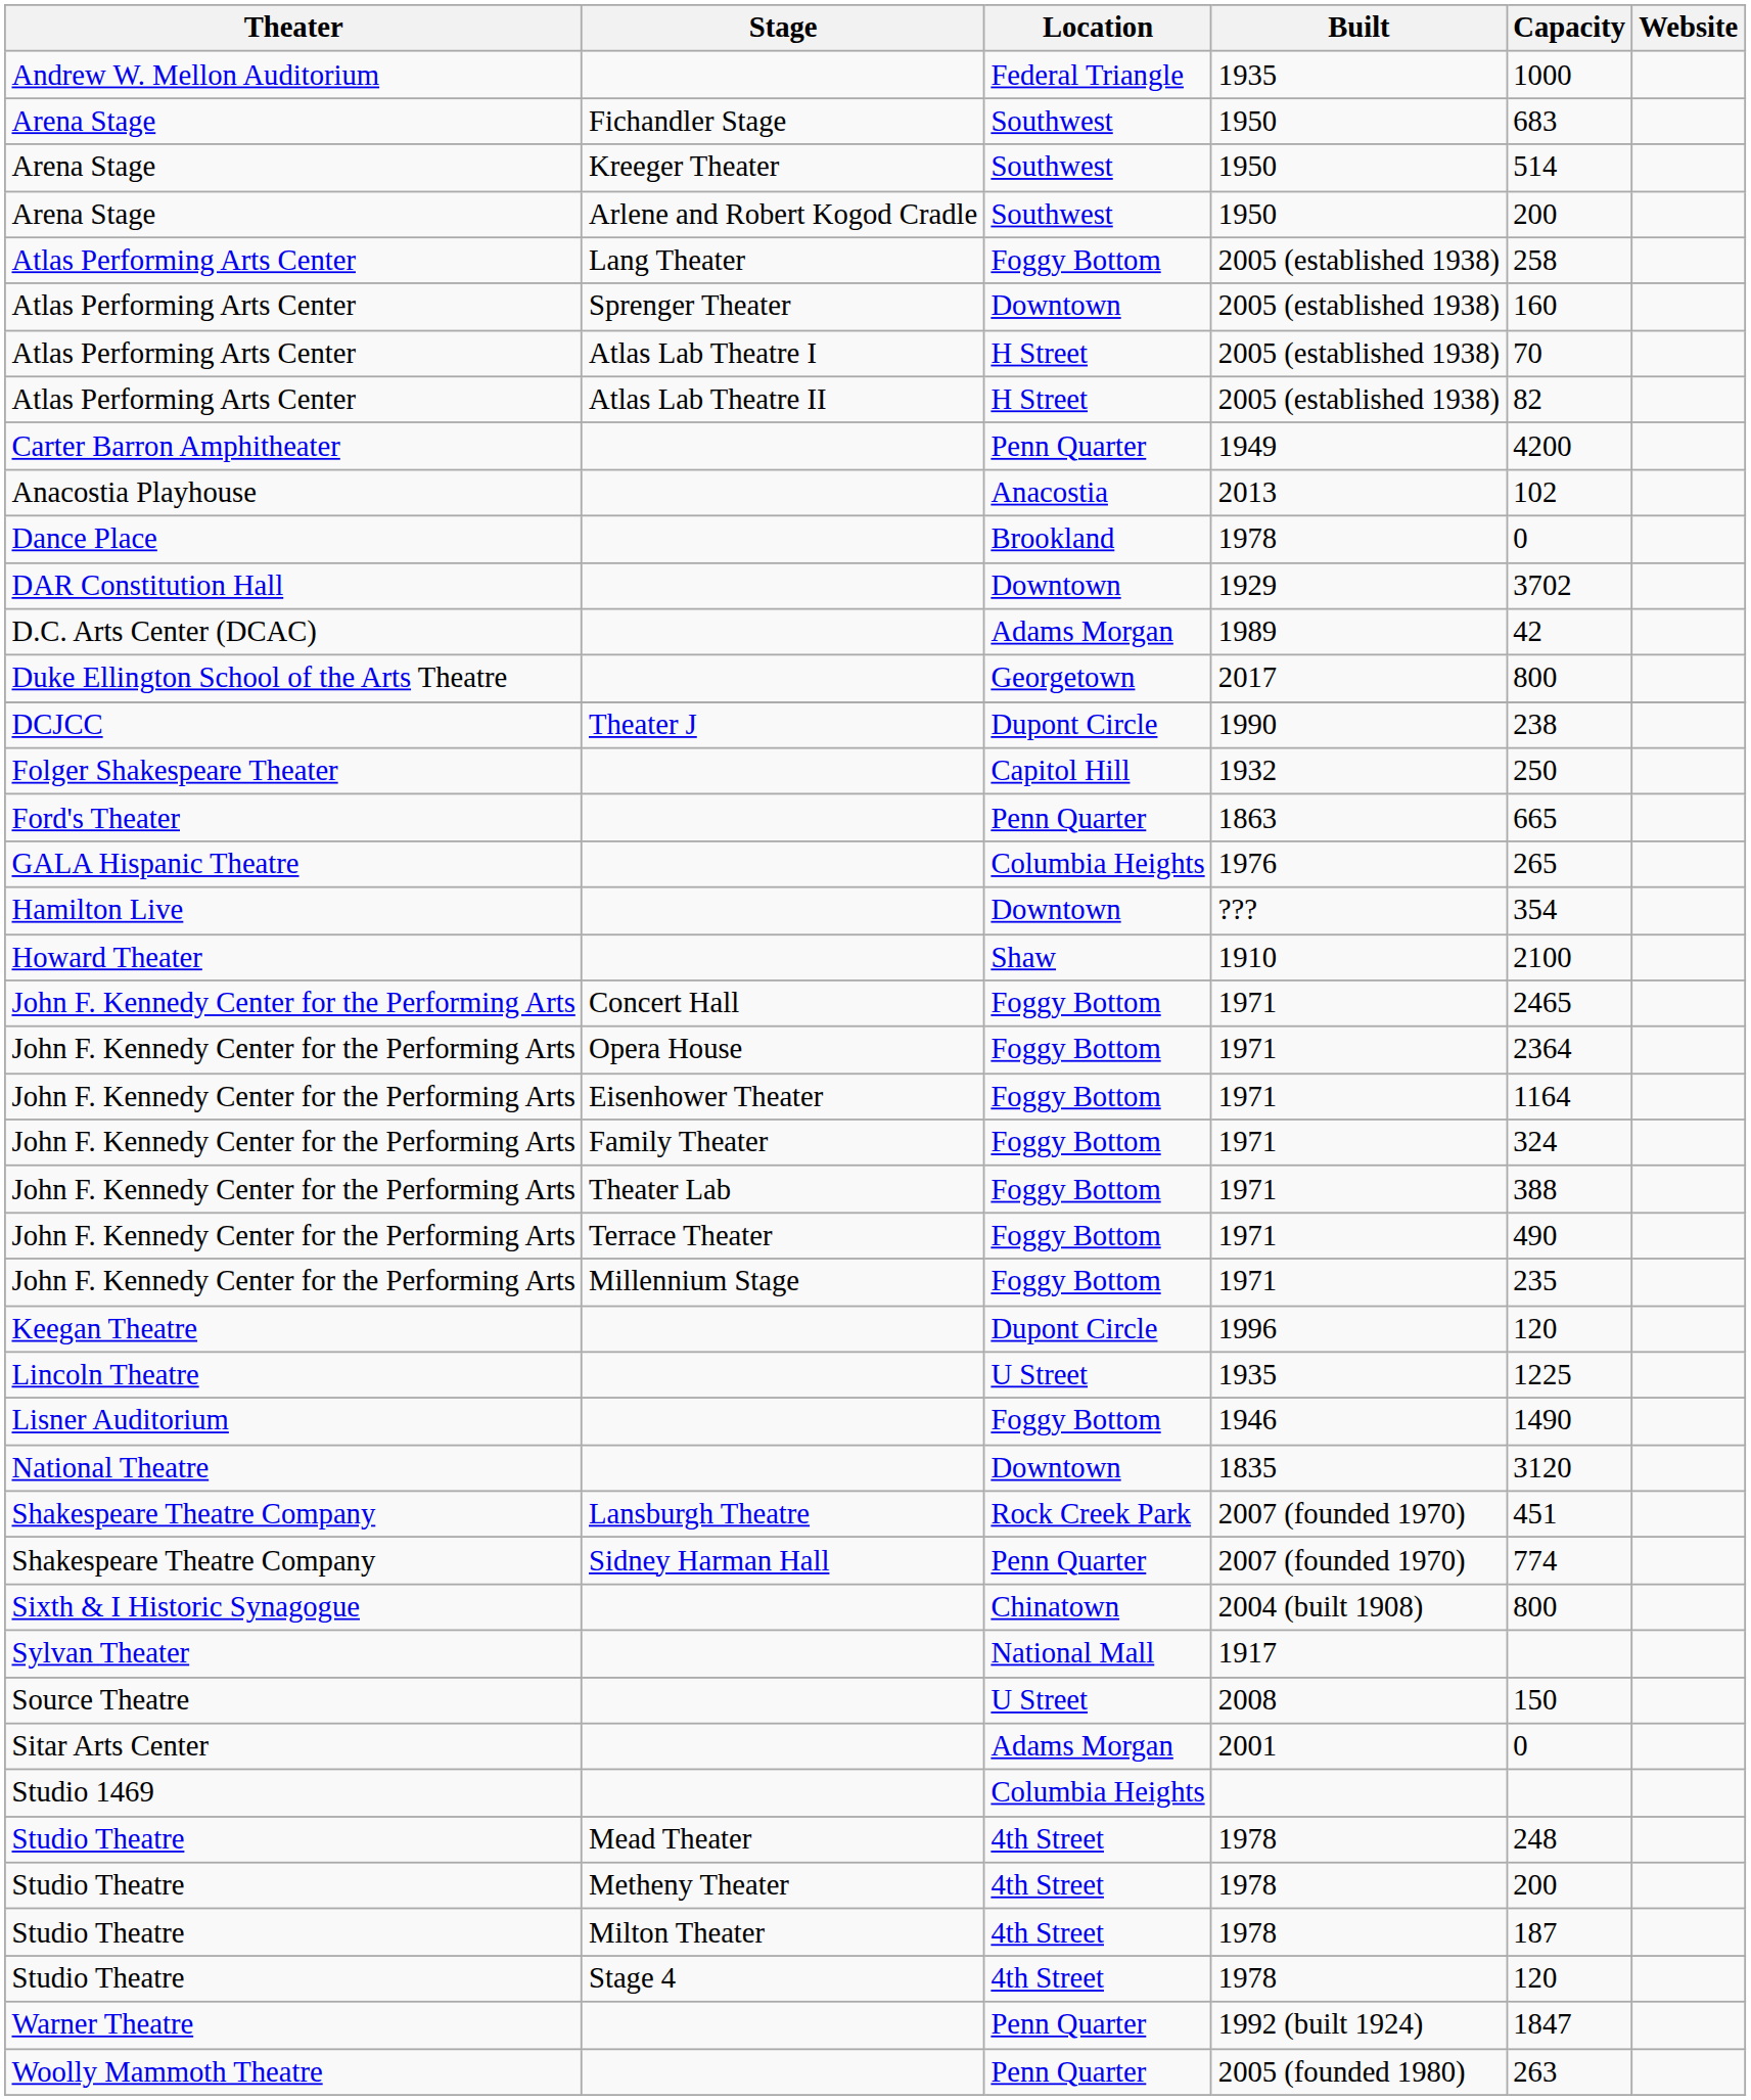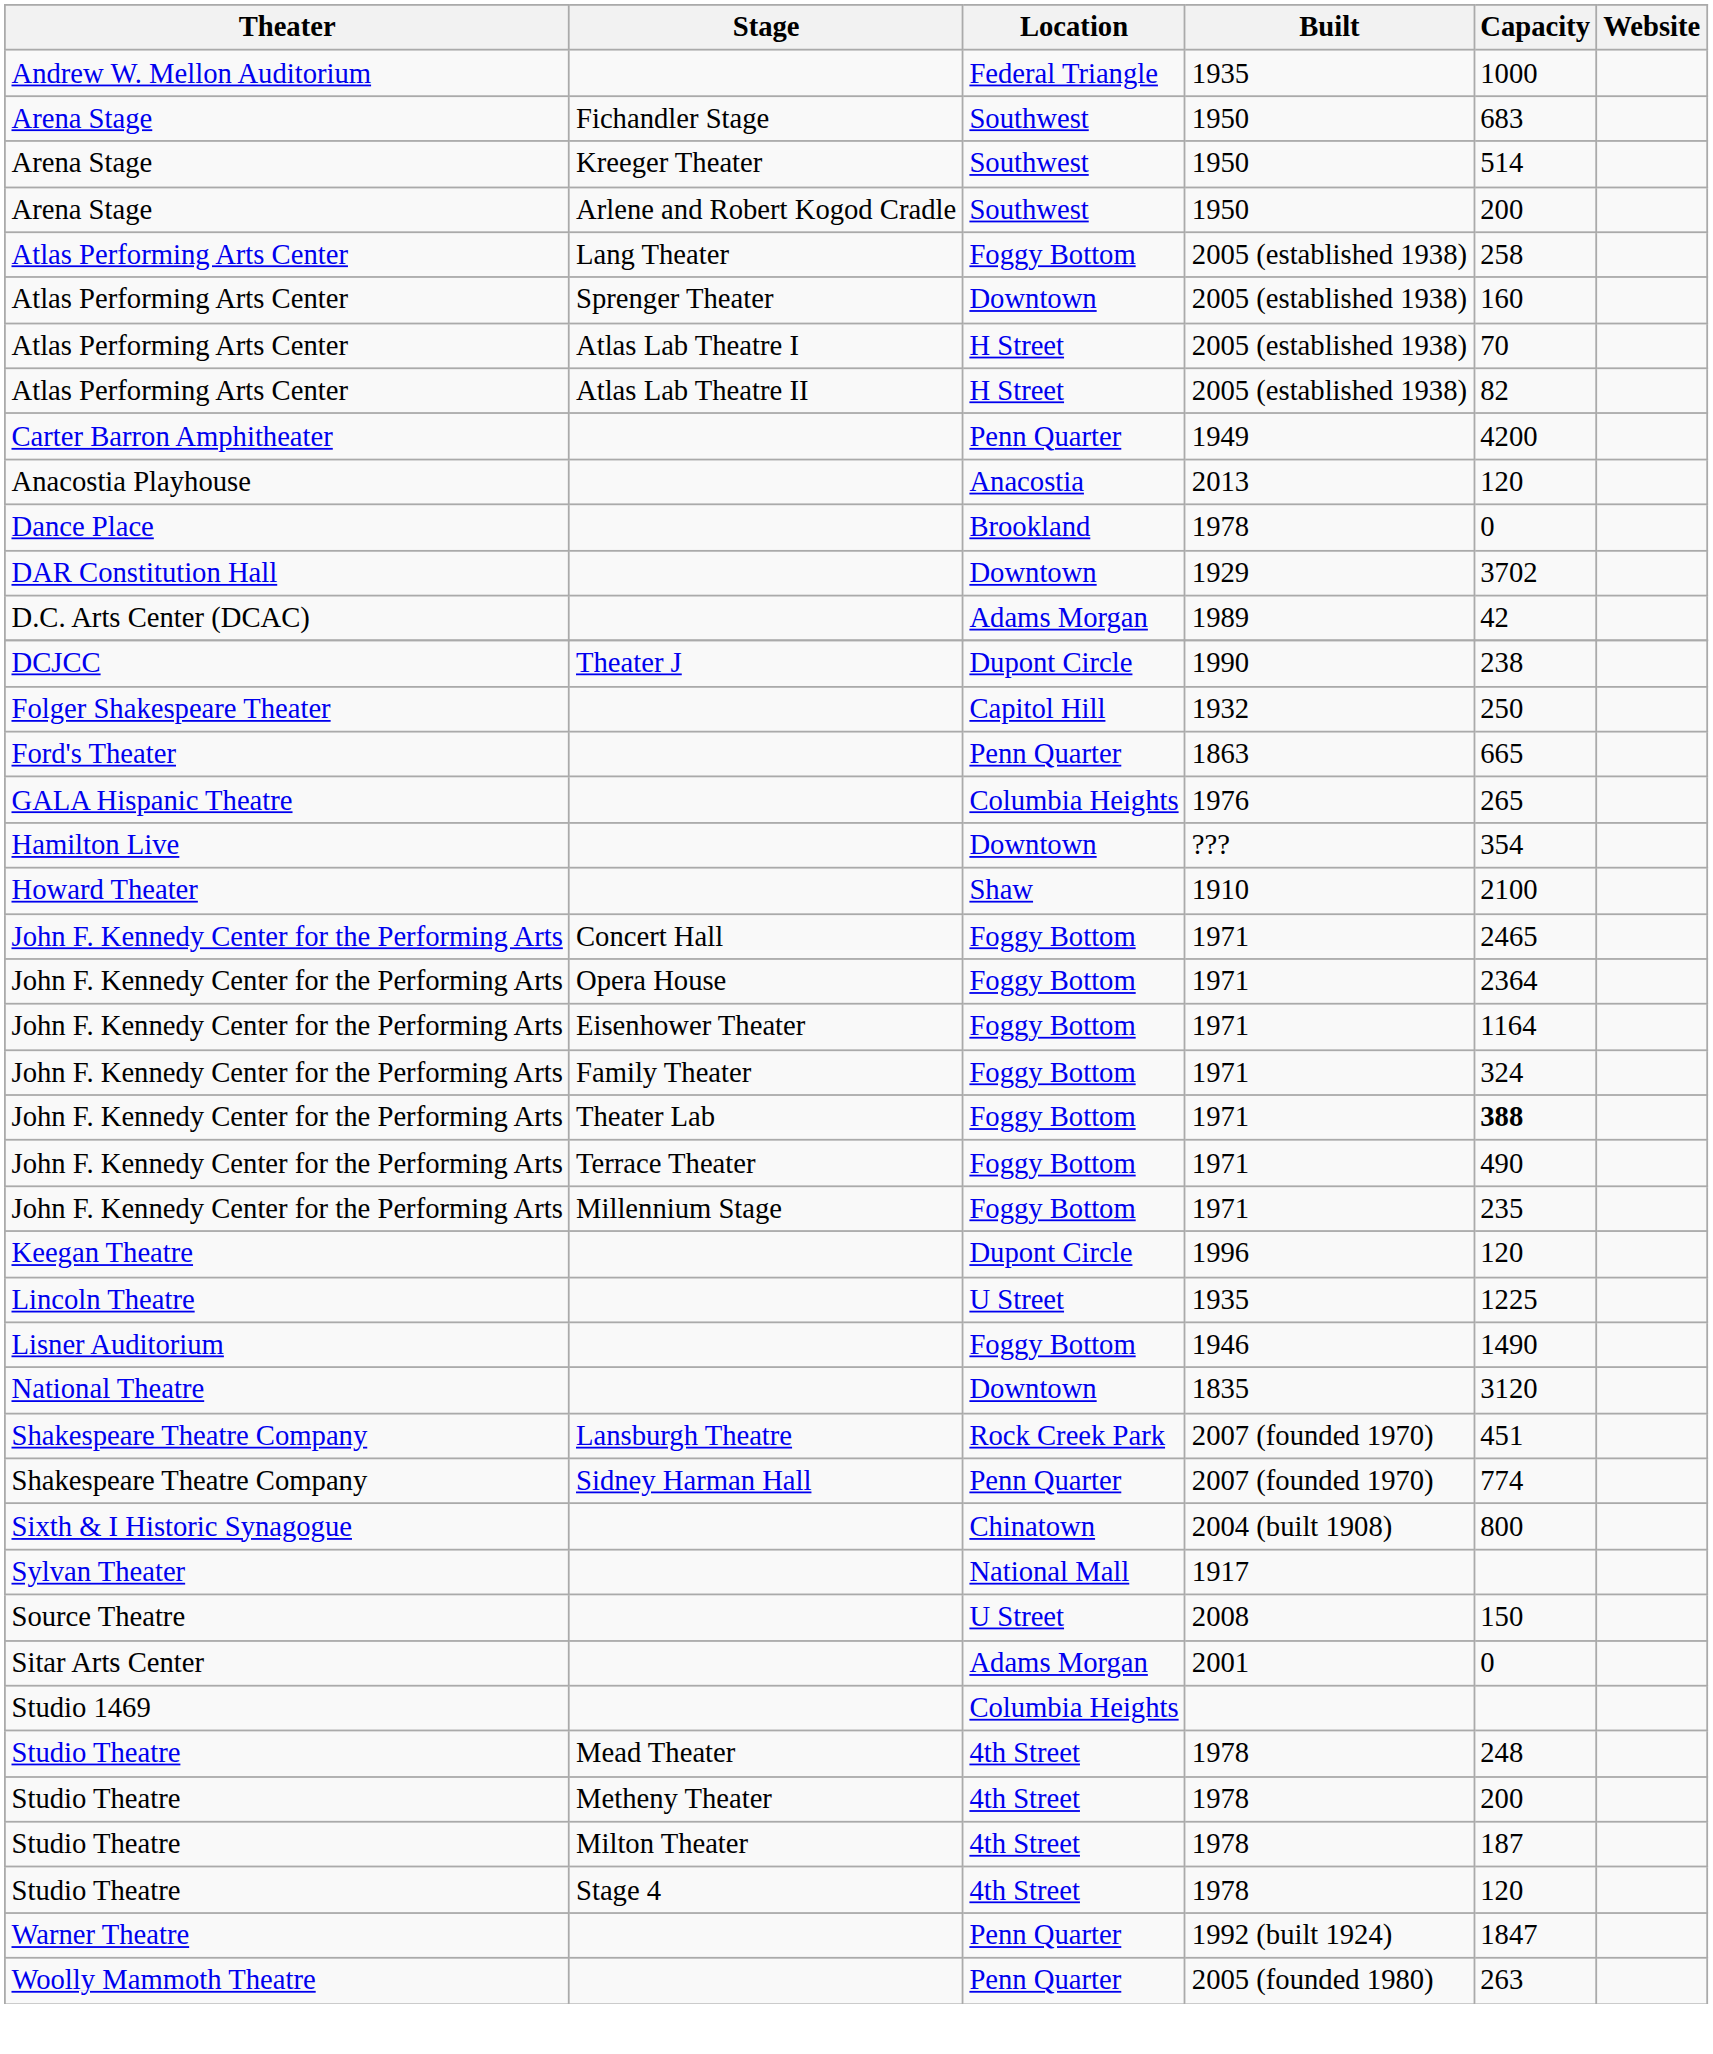 <table class="wikitable sortable">
 <tr>
 <th>Theater</th>
 <th>Stage</th>
 <th>Location</th>
 <th>Built</th>
 <th>Capacity</th>
 <th>Website</th>
 </tr>
 <tr>
 <td><a href='#'>Andrew W. Mellon Auditorium</a></td>
 <td></td>
 <td><a href='#'>Federal Triangle</a></td>
 <td>1935</td>
 <td>1000</td>
 <td></td>
 </tr>
 <tr>
 <td><a href='#'>Arena Stage</a></td>
 <td>Fichandler Stage</td>
 <td><a href='#'>Southwest</a></td>
 <td>1950</td>
 <td>683</td>
 <td></td>
 </tr>
 <tr>
 <td>Arena Stage</td>
 <td>Kreeger Theater</td>
 <td><a href='#'>Southwest</a></td>
 <td>1950</td>
 <td>514</td>
 <td></td>
 </tr>
 <tr>
 <td>Arena Stage</td>
 <td>Arlene and Robert Kogod Cradle</td>
 <td><a href='#'>Southwest</a></td>
 <td>1950</td>
 <td>200</td>
 <td></td>
 </tr>
 <tr>
 <td><a href='#'>Atlas Performing Arts Center</a></td>
 <td>Lang Theater</td>
 <td><a href='#'>Foggy Bottom</a></td>
 <td>2005 (established 1938)</td>
 <td>258</td>
 <td></td>
 </tr>
 <tr>
 <td>Atlas Performing Arts Center</td>
 <td>Sprenger Theater</td>
 <td><a href='#'>Downtown</a></td>
 <td>2005 (established 1938)</td>
 <td>160</td>
 <td></td>
 </tr>
 <tr>
 <td>Atlas Performing Arts Center</td>
 <td>Atlas Lab Theatre I</td>
 <td><a href='#'>H Street</a></td>
 <td>2005 (established 1938)</td>
 <td>70</td>
 <td></td>
 </tr>
 <tr>
 <td>Atlas Performing Arts Center</td>
 <td>Atlas Lab Theatre II</td>
 <td><a href='#'>H Street</a></td>
 <td>2005 (established 1938)</td>
 <td>82</td>
 <td></td>
 </tr>
 <tr>
 <td><a href='#'>Carter Barron Amphitheater</a></td>
 <td></td>
 <td><a href='#'>Penn Quarter</a></td>
 <td>1949</td>
 <td>4200</td>
 <td></td>
 </tr>
 <tr>
 <td>Anacostia Playhouse</td>
 <td></td>
 <td><a href='#'>Anacostia</a></td>
 <td>2013</td>
-<td>102</td>
+<td>120</td>
 <td></td>
 </tr>
 <tr>
 <td><a href='#'>Dance Place</a></td>
 <td></td>
 <td><a href='#'>Brookland</a></td>
 <td>1978</td>
 <td>0</td>
 <td></td>
 </tr>
 <tr>
 <td><a href='#'>DAR Constitution Hall</a></td>
 <td></td>
 <td><a href='#'>Downtown</a></td>
 <td>1929</td>
 <td>3702</td>
 <td></td>
 </tr>
 <tr>
 <td>D.C. Arts Center (DCAC)</td>
 <td></td>
 <td><a href='#'>Adams Morgan</a></td>
 <td>1989</td>
 <td>42</td>
-<td></td>
-</tr>
-<tr>
-<td><a href='#'>Duke Ellington School of the Arts</a> Theatre</td>
-<td></td>
-<td><a href='#'>Georgetown</a></td>
-<td>2017</td>
-<td>800</td>
 <td></td>
 </tr>
 <tr>
 </tr>
 <tr>
 <td><a href='#'>DCJCC</a></td>
 <td><a href='#'>Theater J</a></td>
 <td><a href='#'>Dupont Circle</a></td>
 <td>1990</td>
 <td>238</td>
 <td></td>
 </tr>
 <tr>
 <td><a href='#'>Folger Shakespeare Theater</a></td>
 <td></td>
 <td><a href='#'>Capitol Hill</a></td>
 <td>1932</td>
 <td>250</td>
 <td></td>
 </tr>
 <tr>
 <td><a href='#'>Ford's Theater</a></td>
 <td></td>
 <td><a href='#'>Penn Quarter</a></td>
 <td>1863</td>
 <td>665</td>
 <td></td>
 </tr>
 <tr>
 <td><a href='#'>GALA Hispanic Theatre</a></td>
 <td></td>
 <td><a href='#'>Columbia Heights</a></td>
 <td>1976</td>
 <td>265</td>
 <td></td>
 </tr>
 <tr>
 <td><a href='#'>Hamilton Live</a></td>
 <td></td>
 <td><a href='#'>Downtown</a></td>
 <td>???</td>
 <td>354</td>
 <td></td>
 </tr>
 <tr>
 <td><a href='#'>Howard Theater</a></td>
 <td></td>
 <td><a href='#'>Shaw</a></td>
 <td>1910</td>
 <td>2100</td>
 <td></td>
 </tr>
 <tr>
 <td><a href='#'>John F. Kennedy Center for the Performing Arts</a></td>
 <td>Concert Hall</td>
 <td><a href='#'>Foggy Bottom</a></td>
 <td>1971</td>
 <td>2465</td>
 <td></td>
 </tr>
 <tr>
 <td>John F. Kennedy Center for the Performing Arts</td>
 <td>Opera House</td>
 <td><a href='#'>Foggy Bottom</a></td>
 <td>1971</td>
 <td>2364</td>
 <td></td>
 </tr>
 <tr>
 <td>John F. Kennedy Center for the Performing Arts</td>
 <td>Eisenhower Theater</td>
 <td><a href='#'>Foggy Bottom</a></td>
 <td>1971</td>
 <td>1164</td>
 <td></td>
 </tr>
 <tr>
 <td>John F. Kennedy Center for the Performing Arts</td>
 <td>Family Theater</td>
 <td><a href='#'>Foggy Bottom</a></td>
 <td>1971</td>
 <td>324</td>
 <td></td>
 </tr>
 <tr>
 <td>John F. Kennedy Center for the Performing Arts</td>
 <td>Theater Lab</td>
 <td><a href='#'>Foggy Bottom</a></td>
 <td>1971</td>
-<td>388</td>
+<td><strong>388</strong></td>
 <td></td>
 </tr>
 <tr>
 <td>John F. Kennedy Center for the Performing Arts</td>
 <td>Terrace Theater</td>
 <td><a href='#'>Foggy Bottom</a></td>
 <td>1971</td>
 <td>490</td>
 <td></td>
 </tr>
 <tr>
 <td>John F. Kennedy Center for the Performing Arts</td>
 <td>Millennium Stage</td>
 <td><a href='#'>Foggy Bottom</a></td>
 <td>1971</td>
 <td>235</td>
 <td></td>
 </tr>
 <tr>
 <td><a href='#'>Keegan Theatre</a></td>
 <td></td>
 <td><a href='#'>Dupont Circle</a></td>
 <td>1996</td>
 <td>120</td>
 <td></td>
 </tr>
 <tr>
 <td><a href='#'>Lincoln Theatre</a></td>
 <td></td>
 <td><a href='#'>U Street</a></td>
 <td>1935</td>
 <td>1225</td>
 <td></td>
 </tr>
 <tr>
 <td><a href='#'>Lisner Auditorium</a></td>
 <td></td>
 <td><a href='#'>Foggy Bottom</a></td>
 <td>1946</td>
 <td>1490</td>
 <td></td>
 </tr>
 <tr>
 <td><a href='#'>National Theatre</a></td>
 <td></td>
 <td><a href='#'>Downtown</a></td>
 <td>1835</td>
 <td>3120</td>
 <td></td>
 </tr>
 <tr>
 <td><a href='#'>Shakespeare Theatre Company</a></td>
 <td><a href='#'>Lansburgh Theatre</a></td>
 <td><a href='#'>Rock Creek Park</a></td>
 <td>2007 (founded 1970)</td>
 <td>451</td>
 <td></td>
 </tr>
 <tr>
 <td>Shakespeare Theatre Company</td>
 <td><a href='#'>Sidney Harman Hall</a></td>
 <td><a href='#'>Penn Quarter</a></td>
 <td>2007 (founded 1970)</td>
 <td>774</td>
 <td></td>
 </tr>
 <tr>
 <td><a href='#'>Sixth & I Historic Synagogue</a></td>
 <td></td>
 <td><a href='#'>Chinatown</a></td>
 <td>2004 (built 1908)</td>
 <td>800</td>
 <td></td>
 </tr>
 <tr>
 <td><a href='#'>Sylvan Theater</a></td>
 <td></td>
 <td><a href='#'>National Mall</a></td>
 <td>1917</td>
 <td></td>
 <td></td>
 </tr>
 <tr>
 <td>Source Theatre</td>
 <td></td>
 <td><a href='#'>U Street</a></td>
 <td>2008</td>
 <td>150</td>
 <td></td>
 </tr>
 <tr>
 <td>Sitar Arts Center</td>
 <td></td>
 <td><a href='#'>Adams Morgan</a></td>
 <td>2001</td>
 <td>0</td>
 <td></td>
 </tr>
 <tr>
 <td>Studio 1469</td>
 <td></td>
 <td><a href='#'>Columbia Heights</a></td>
 <td></td>
 <td></td>
 <td></td>
 </tr>
 <tr>
 <td><a href='#'>Studio Theatre</a></td>
 <td>Mead Theater</td>
 <td><a href='#'>4th Street</a></td>
 <td>1978</td>
 <td>248</td>
 <td></td>
 </tr>
 <tr>
 <td>Studio Theatre</td>
 <td>Metheny Theater</td>
 <td><a href='#'>4th Street</a></td>
 <td>1978</td>
 <td>200</td>
 <td></td>
 </tr>
 <tr>
 <td>Studio Theatre</td>
 <td>Milton Theater</td>
 <td><a href='#'>4th Street</a></td>
 <td>1978</td>
 <td>187</td>
 <td></td>
 </tr>
 <tr>
 <td>Studio Theatre</td>
 <td>Stage 4</td>
 <td><a href='#'>4th Street</a></td>
 <td>1978</td>
 <td>120</td>
 <td></td>
 </tr>
 <tr>
 <td><a href='#'>Warner Theatre</a></td>
 <td></td>
 <td><a href='#'>Penn Quarter</a></td>
 <td>1992 (built 1924)</td>
 <td>1847</td>
 <td></td>
 </tr>
 <tr>
 <td><a href='#'>Woolly Mammoth Theatre</a></td>
 <td></td>
 <td><a href='#'>Penn Quarter</a></td>
 <td>2005 (founded 1980)</td>
 <td>263</td>
 <td></td>
 </tr>
 </table>
